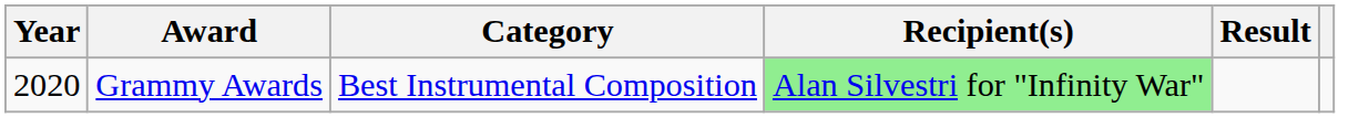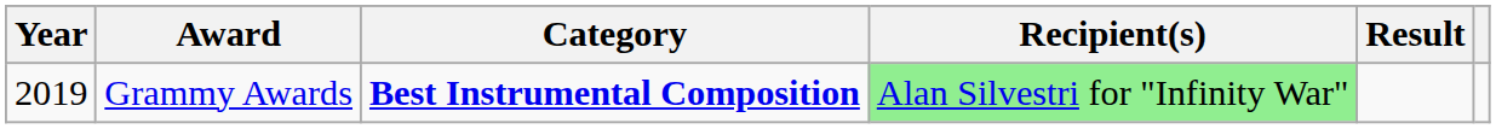 <table class="wikitable sortable">
 <tr>
 <th scope="col">Year</th>
 <th scope="col">Award</th>
 <th scope="col">Category</th>
 <th scope="col">Recipient(s)</th>
 <th scope="col">Result</th>
 <th scope="col"></th>
 </tr>
 <tr>
-<td>2020</td>
+<td>2019</td>
 <td><a href='#'>Grammy Awards</a></td>
-<td><a href='#'>Best Instrumental Composition</a></td>
+<td><strong><a href='#'>Best Instrumental Composition</a></strong></td>
 <td style="background: lightgreen;"><a href='#'>Alan Silvestri</a> for "Infinity War"</td>
 <td></td>
 <td style="text-align:center;"></td>
 </tr>
 </table>
